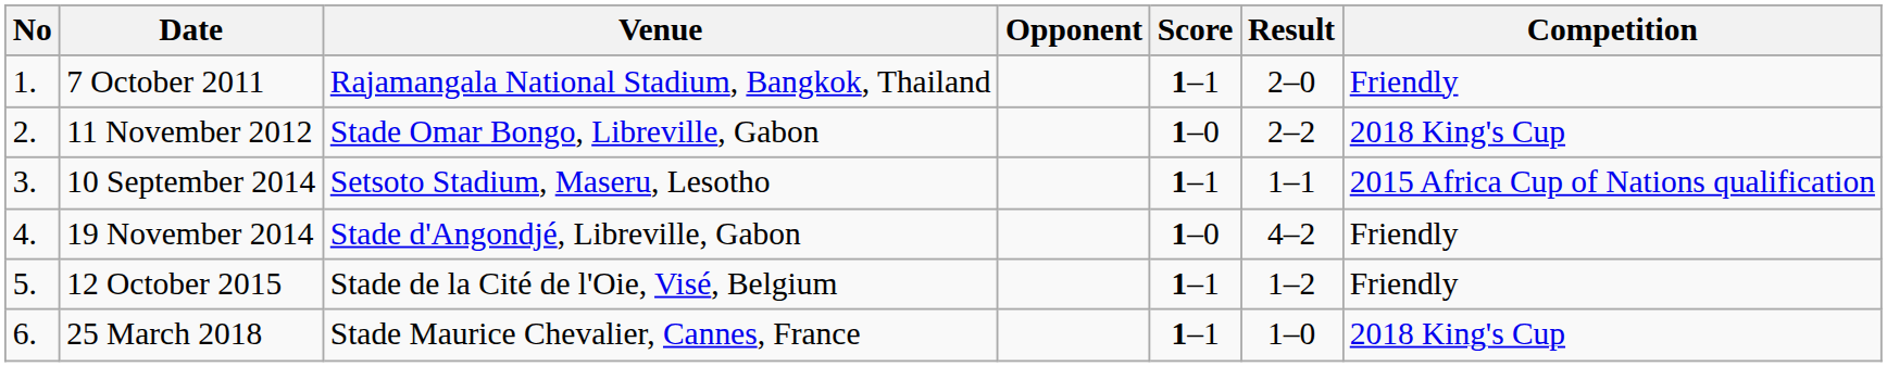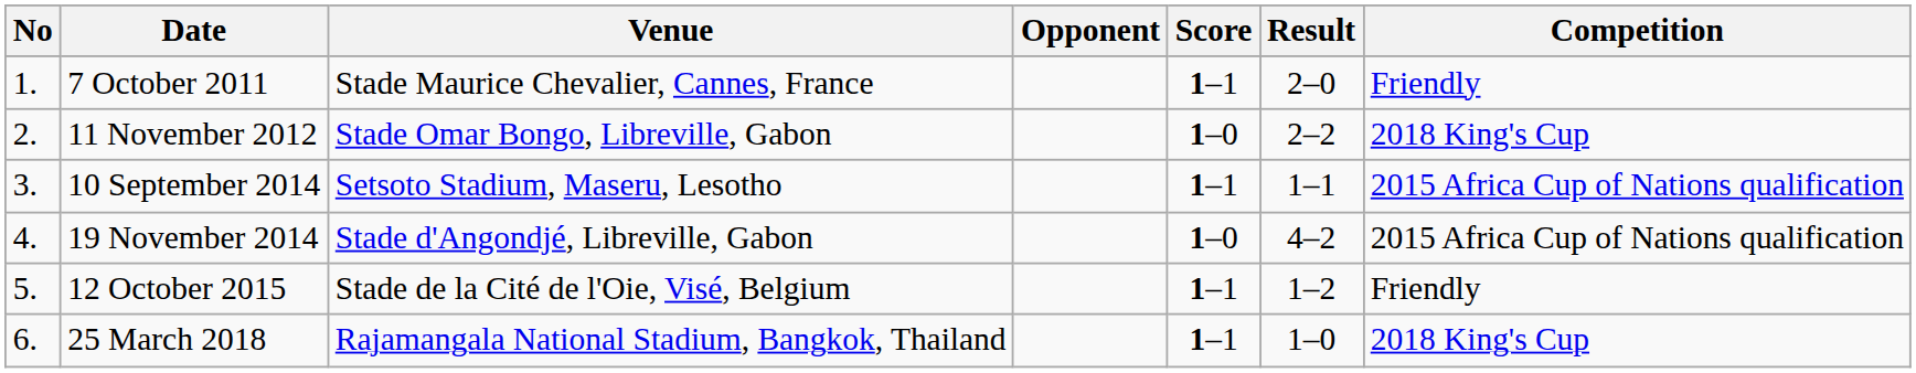 <table class="wikitable">
 <tr>
 <th>No</th>
 <th>Date</th>
 <th>Venue</th>
 <th>Opponent</th>
 <th>Score</th>
 <th>Result</th>
 <th>Competition</th>
 </tr>
 <tr>
 <td>1.</td>
 <td>7 October 2011</td>
-<td><a href='#'>Rajamangala National Stadium</a>, <a href='#'>Bangkok</a>, Thailand</td>
+<td>Stade Maurice Chevalier, <a href='#'>Cannes</a>, France</td>
 <td></td>
 <td align=center><strong>1</strong>–1</td>
 <td align=center>2–0</td>
 <td><a href='#'>Friendly</a></td>
 </tr>
 <tr>
 <td>2.</td>
 <td>11 November 2012</td>
 <td><a href='#'>Stade Omar Bongo</a>, <a href='#'>Libreville</a>, Gabon</td>
 <td></td>
 <td align=center><strong>1</strong>–0</td>
 <td align=center>2–2</td>
 <td><a href='#'>2018 King's Cup</a></td>
 </tr>
 <tr>
 <td>3.</td>
 <td>10 September 2014</td>
 <td><a href='#'>Setsoto Stadium</a>, <a href='#'>Maseru</a>, Lesotho</td>
 <td></td>
 <td align=center><strong>1</strong>–1</td>
 <td align=center>1–1</td>
 <td><a href='#'>2015 Africa Cup of Nations qualification</a></td>
 </tr>
 <tr>
 <td>4.</td>
 <td>19 November 2014</td>
 <td><a href='#'>Stade d'Angondjé</a>, Libreville, Gabon</td>
 <td></td>
 <td align=center><strong>1</strong>–0</td>
 <td align=center>4–2</td>
-<td>Friendly</td>
+<td>2015 Africa Cup of Nations qualification</td>
 </tr>
 <tr>
 <td>5.</td>
 <td>12 October 2015</td>
 <td>Stade de la Cité de l'Oie, <a href='#'>Visé</a>, Belgium</td>
 <td></td>
 <td align=center><strong>1</strong>–1</td>
 <td align=center>1–2</td>
 <td>Friendly</td>
 </tr>
 <tr>
 <td>6.</td>
 <td>25 March 2018</td>
-<td>Stade Maurice Chevalier, <a href='#'>Cannes</a>, France</td>
+<td><a href='#'>Rajamangala National Stadium</a>, <a href='#'>Bangkok</a>, Thailand</td>
 <td></td>
 <td align=center><strong>1</strong>–1</td>
 <td align=center>1–0</td>
 <td><a href='#'>2018 King's Cup</a></td>
 </tr>
 </table>
